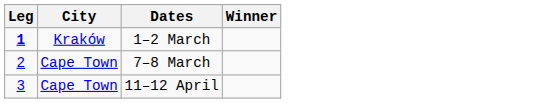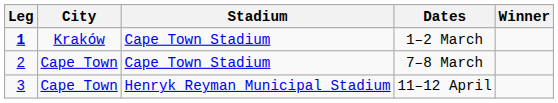 <table class="wikitable sortable" style="text-align:center;">
 <tr bgcolor="#efefef">
 <th>Leg</th>
 <th>City</th>
+<th>Stadium</th>
 <th>Dates</th>
 <th>Winner</th>
 </tr>
 <tr>
 <td><strong><a href='#'>1</a></strong></td>
 <td><a href='#'>Kraków</a></td>
+<td style="text-align:left;"><a href='#'>Cape Town Stadium</a></td>
 <td>1–2 March</td>
 <td style="text-align:left;"></td>
 </tr>
 <tr>
 <td><a href='#'>2</a></td>
 <td><a href='#'>Cape Town</a></td>
+<td style="text-align:left;"><a href='#'>Cape Town Stadium</a></td>
 <td>7–8 March</td>
 <td style="text-align:left;"></td>
 </tr>
 <tr>
 <td><a href='#'>3</a></td>
 <td><a href='#'>Cape Town</a></td>
+<td style="text-align:left;"><a href='#'>Henryk Reyman Municipal Stadium</a></td>
 <td>11–12 April</td>
 <td style="text-align:left;"></td>
 </tr>
 </table>
